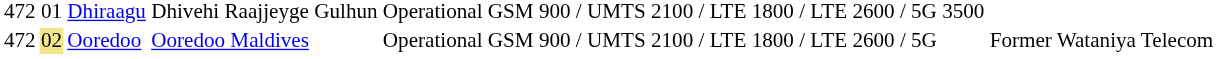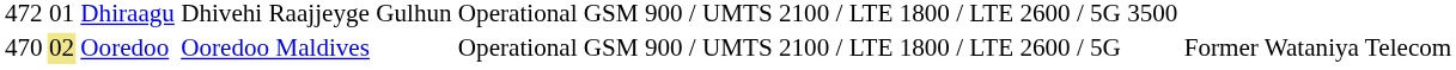 <table>
 <tr>
 <td>472</td>
 <td>01</td>
 <td><a href='#'>Dhiraagu</a></td>
 <td>Dhivehi Raajjeyge Gulhun</td>
 <td>Operational</td>
 <td>GSM 900 / UMTS 2100 / LTE 1800 / LTE 2600 / 5G 3500</td>
 <td></td>
 </tr>
 <tr>
-<td>472</td>
+<td>470</td>
 <td style="background: khaki;">02</td>
 <td><a href='#'>Ooredoo</a></td>
 <td><a href='#'>Ooredoo Maldives</a></td>
 <td>Operational</td>
 <td>GSM 900 / UMTS 2100 / LTE 1800 / LTE 2600 / 5G</td>
 <td>Former Wataniya Telecom</td>
 </tr>
 </table>
